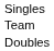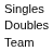 <table>
 <tr>
 <td>Singles</td>
+<td></td>
+<td></td>
+<td></td>
+</tr>
+<tr>
+<td>Doubles</td>
 <td></td>
 <td></td>
 <td></td>
 </tr>
 <tr>
 <td>Team</td>
 <td></td>
 <td></td>
 <td></td>
 </tr>
-<tr>
-<td>Doubles</td>
-<td></td>
-<td></td>
-<td></td>
-</tr>
 </table>
